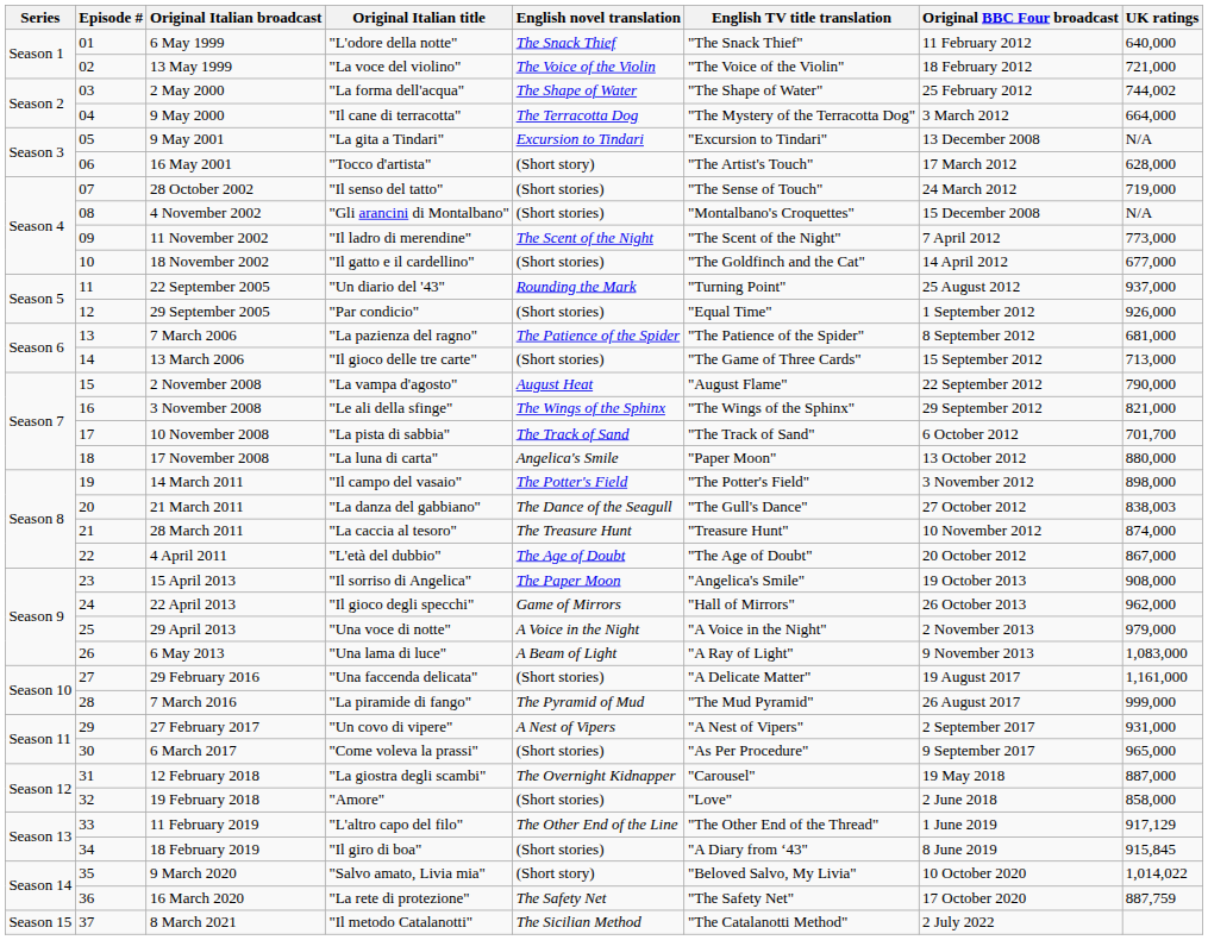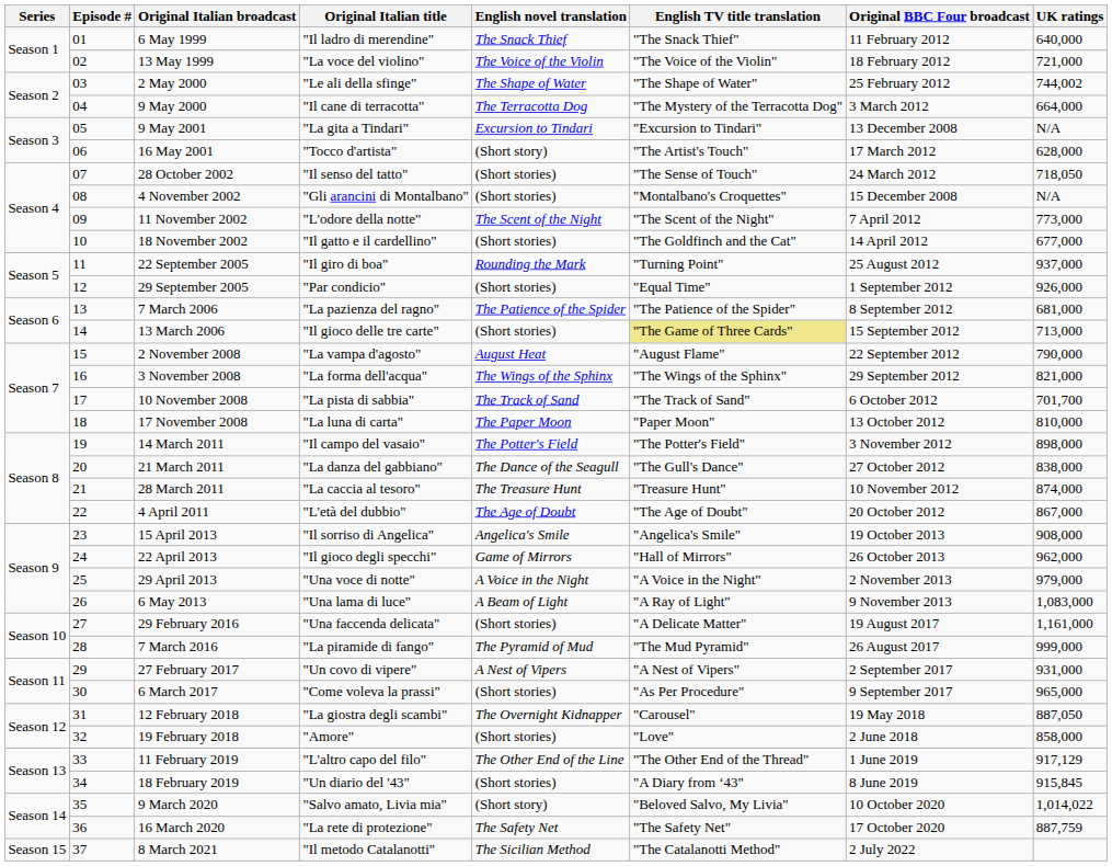 <table class="wikitable">
 <tr>
 <th>Series</th>
 <th>Episode #</th>
 <th>Original Italian broadcast</th>
 <th>Original Italian title</th>
 <th>English novel translation</th>
 <th>English TV title translation</th>
 <th>Original <a href='#'>BBC Four</a> broadcast</th>
 <th>UK ratings</th>
 </tr>
 <tr>
 <td rowspan="2">Season 1</td>
 <td>01</td>
 <td>6 May 1999</td>
-<td>"L'odore della notte"</td>
+<td>"Il ladro di merendine"</td>
 <td><em><a href='#'>The Snack Thief</a></em></td>
 <td>"The Snack Thief"</td>
 <td>11 February 2012</td>
 <td>640,000</td>
 </tr>
 <tr>
 <td>02</td>
 <td>13 May 1999</td>
 <td>"La voce del violino"</td>
 <td><em><a href='#'>The Voice of the Violin</a></em></td>
 <td>"The Voice of the Violin"</td>
 <td>18 February 2012</td>
 <td>721,000</td>
 </tr>
 <tr>
 <td rowspan="2">Season 2</td>
 <td>03</td>
 <td>2 May 2000</td>
-<td>"La forma dell'acqua"</td>
+<td>"Le ali della sfinge"</td>
 <td><em><a href='#'>The Shape of Water</a></em></td>
 <td>"The Shape of Water"</td>
 <td>25 February 2012</td>
 <td>744,002</td>
 </tr>
 <tr>
 <td>04</td>
 <td>9 May 2000</td>
 <td>"Il cane di terracotta"</td>
 <td><em><a href='#'>The Terracotta Dog</a></em></td>
 <td>"The Mystery of the Terracotta Dog"</td>
 <td>3 March 2012</td>
 <td>664,000</td>
 </tr>
 <tr>
 <td rowspan="2">Season 3</td>
 <td>05</td>
 <td>9 May 2001</td>
 <td>"La gita a Tindari"</td>
 <td><em><a href='#'>Excursion to Tindari</a></em></td>
 <td>"Excursion to Tindari"</td>
 <td>13 December 2008</td>
 <td>N/A</td>
 </tr>
 <tr>
 <td>06</td>
 <td>16 May 2001</td>
 <td>"Tocco d'artista"</td>
 <td>(Short story)</td>
 <td>"The Artist's Touch"</td>
 <td>17 March 2012</td>
 <td>628,000</td>
 </tr>
 <tr>
 <td rowspan="4">Season 4</td>
 <td>07</td>
 <td>28 October 2002</td>
 <td>"Il senso del tatto"</td>
 <td>(Short stories)</td>
 <td>"The Sense of Touch"</td>
 <td>24 March 2012</td>
-<td>719,000</td>
+<td>718,050</td>
 </tr>
 <tr>
 <td>08</td>
 <td>4 November 2002</td>
 <td>"Gli <a href='#'>arancini</a> di Montalbano"</td>
 <td>(Short stories)</td>
 <td>"Montalbano's Croquettes"</td>
 <td>15 December 2008</td>
 <td>N/A</td>
 </tr>
 <tr>
 <td>09</td>
 <td>11 November 2002</td>
-<td>"Il ladro di merendine"</td>
+<td>"L'odore della notte"</td>
 <td><em><a href='#'>The Scent of the Night</a></em></td>
 <td>"The Scent of the Night"</td>
 <td>7 April 2012</td>
 <td>773,000</td>
 </tr>
 <tr>
 <td>10</td>
 <td>18 November 2002</td>
 <td>"Il gatto e il cardellino"</td>
 <td>(Short stories)</td>
 <td>"The Goldfinch and the Cat"</td>
 <td>14 April 2012</td>
 <td>677,000</td>
 </tr>
 <tr>
 <td rowspan="2">Season 5</td>
 <td>11</td>
 <td>22 September 2005</td>
-<td>"Un diario del '43"</td>
+<td>"Il giro di boa"</td>
 <td><em><a href='#'>Rounding the Mark</a></em></td>
 <td>"Turning Point"</td>
 <td>25 August 2012</td>
 <td>937,000</td>
 </tr>
 <tr>
 <td>12</td>
 <td>29 September 2005</td>
 <td>"Par condicio"</td>
 <td>(Short stories)</td>
 <td>"Equal Time"</td>
 <td>1 September 2012</td>
 <td>926,000</td>
 </tr>
 <tr>
 <td rowspan="2">Season 6</td>
 <td>13</td>
 <td>7 March 2006</td>
 <td>"La pazienza del ragno"</td>
 <td><em><a href='#'>The Patience of the Spider</a></em></td>
 <td>"The Patience of the Spider"</td>
 <td>8 September 2012</td>
 <td>681,000</td>
 </tr>
 <tr>
 <td>14</td>
 <td>13 March 2006</td>
 <td>"Il gioco delle tre carte"</td>
 <td>(Short stories)</td>
-<td>"The Game of Three Cards"</td>
+<td style="background: khaki;">"The Game of Three Cards"</td>
 <td>15 September 2012</td>
 <td>713,000</td>
 </tr>
 <tr>
 <td rowspan="4">Season 7</td>
 <td>15</td>
 <td>2 November 2008</td>
 <td>"La vampa d'agosto"</td>
 <td><em><a href='#'>August Heat</a></em></td>
 <td>"August Flame"</td>
 <td>22 September 2012</td>
 <td>790,000</td>
 </tr>
 <tr>
 <td>16</td>
 <td>3 November 2008</td>
-<td>"Le ali della sfinge"</td>
+<td>"La forma dell'acqua"</td>
 <td><em><a href='#'>The Wings of the Sphinx</a></em></td>
 <td>"The Wings of the Sphinx"</td>
 <td>29 September 2012</td>
 <td>821,000</td>
 </tr>
 <tr>
 <td>17</td>
 <td>10 November 2008</td>
 <td>"La pista di sabbia"</td>
 <td><em><a href='#'>The Track of Sand</a></em></td>
 <td>"The Track of Sand"</td>
 <td>6 October 2012</td>
 <td>701,700</td>
 </tr>
 <tr>
 <td>18</td>
 <td>17 November 2008</td>
 <td>"La luna di carta"</td>
-<td><em>Angelica's Smile</em></td>
+<td><em><a href='#'>The Paper Moon</a></em></td>
 <td>"Paper Moon"</td>
 <td>13 October 2012</td>
-<td>880,000</td>
+<td>810,000</td>
 </tr>
 <tr>
 <td rowspan="4">Season 8</td>
 <td>19</td>
 <td>14 March 2011</td>
 <td>"Il campo del vasaio"</td>
 <td><em><a href='#'>The Potter's Field</a></em></td>
 <td>"The Potter's Field"</td>
 <td>3 November 2012</td>
 <td>898,000</td>
 </tr>
 <tr>
 <td>20</td>
 <td>21 March 2011</td>
 <td>"La danza del gabbiano"</td>
 <td><em>The Dance of the Seagull</em></td>
 <td>"The Gull's Dance"</td>
 <td>27 October 2012</td>
-<td>838,003</td>
+<td>838,000</td>
 </tr>
 <tr>
 <td>21</td>
 <td>28 March 2011</td>
 <td>"La caccia al tesoro"</td>
 <td><em>The Treasure Hunt</em></td>
 <td>"Treasure Hunt"</td>
 <td>10 November 2012</td>
 <td>874,000</td>
 </tr>
 <tr>
 <td>22</td>
 <td>4 April 2011</td>
 <td>"L'età del dubbio"</td>
 <td><em><a href='#'>The Age of Doubt</a></em></td>
 <td>"The Age of Doubt"</td>
 <td>20 October 2012</td>
 <td>867,000</td>
 </tr>
 <tr>
 <td rowspan="4">Season 9</td>
 <td>23</td>
 <td>15 April 2013</td>
 <td>"Il sorriso di Angelica"</td>
-<td><em><a href='#'>The Paper Moon</a></em></td>
+<td><em>Angelica's Smile</em></td>
 <td>"Angelica's Smile"</td>
 <td>19 October 2013</td>
 <td>908,000</td>
 </tr>
 <tr>
 <td>24</td>
 <td>22 April 2013</td>
 <td>"Il gioco degli specchi"</td>
 <td><em>Game of Mirrors</em></td>
 <td>"Hall of Mirrors"</td>
 <td>26 October 2013</td>
 <td>962,000</td>
 </tr>
 <tr>
 <td>25</td>
 <td>29 April 2013</td>
 <td>"Una voce di notte"</td>
 <td><em>A Voice in the Night</em></td>
 <td>"A Voice in the Night"</td>
 <td>2 November 2013</td>
 <td>979,000</td>
 </tr>
 <tr>
 <td>26</td>
 <td>6 May 2013</td>
 <td>"Una lama di luce"</td>
 <td><em>A Beam of Light</em></td>
 <td>"A Ray of Light"</td>
 <td>9 November 2013</td>
 <td>1,083,000</td>
 </tr>
 <tr>
 <td rowspan="2">Season 10</td>
 <td>27</td>
 <td>29 February 2016</td>
 <td>"Una faccenda delicata"</td>
 <td>(Short stories)</td>
 <td>"A Delicate Matter"</td>
 <td>19 August 2017</td>
 <td>1,161,000</td>
 </tr>
 <tr>
 <td>28</td>
 <td>7 March 2016</td>
 <td>"La piramide di fango"</td>
 <td><em>The Pyramid of Mud</em></td>
 <td>"The Mud Pyramid"</td>
 <td>26 August 2017</td>
 <td>999,000</td>
 </tr>
 <tr>
 <td rowspan="2">Season 11</td>
 <td>29</td>
 <td>27 February 2017</td>
 <td>"Un covo di vipere"</td>
 <td><em>A Nest of Vipers</em></td>
 <td>"A Nest of Vipers"</td>
 <td>2 September 2017</td>
 <td>931,000</td>
 </tr>
 <tr>
 <td>30</td>
 <td>6 March 2017</td>
 <td>"Come voleva la prassi"</td>
 <td>(Short stories)</td>
 <td>"As Per Procedure"</td>
 <td>9 September 2017</td>
 <td>965,000</td>
 </tr>
 <tr>
 <td rowspan="2">Season 12</td>
 <td>31</td>
 <td>12 February 2018</td>
 <td>"La giostra degli scambi"</td>
 <td><em>The Overnight Kidnapper</em></td>
 <td>"Carousel"</td>
 <td>19 May 2018</td>
-<td>887,000</td>
+<td>887,050</td>
 </tr>
 <tr>
 <td>32</td>
 <td>19 February 2018</td>
 <td>"Amore"</td>
 <td>(Short stories)</td>
 <td>"Love"</td>
 <td>2 June 2018</td>
 <td>858,000</td>
 </tr>
 <tr>
 <td rowspan="2">Season 13</td>
 <td>33</td>
 <td>11 February 2019</td>
 <td>"L'altro capo del filo"</td>
 <td><em>The Other End of the Line</em></td>
 <td>"The Other End of the Thread"</td>
 <td>1 June 2019</td>
 <td>917,129</td>
 </tr>
 <tr>
 <td>34</td>
 <td>18 February 2019</td>
-<td>"Il giro di boa"</td>
+<td>"Un diario del '43"</td>
 <td>(Short stories)</td>
 <td>"A Diary from ‘43"</td>
 <td>8 June 2019</td>
 <td>915,845</td>
 </tr>
 <tr>
 <td rowspan="2">Season 14</td>
 <td>35</td>
 <td>9 March 2020</td>
 <td>"Salvo amato, Livia mia"</td>
 <td>(Short story)</td>
 <td>"Beloved Salvo, My Livia"</td>
 <td>10 October 2020</td>
 <td>1,014,022</td>
 </tr>
 <tr>
 <td>36</td>
 <td>16 March 2020</td>
 <td>"La rete di protezione"</td>
 <td><em>The Safety Net</em></td>
 <td>"The Safety Net"</td>
 <td>17 October 2020</td>
 <td>887,759</td>
 </tr>
 <tr>
 <td>Season 15</td>
 <td>37</td>
 <td>8 March 2021</td>
 <td>"Il metodo Catalanotti"</td>
 <td><em>The Sicilian Method</em></td>
 <td>"The Catalanotti Method"</td>
 <td>2 July 2022</td>
 <td></td>
 </tr>
 </table>
